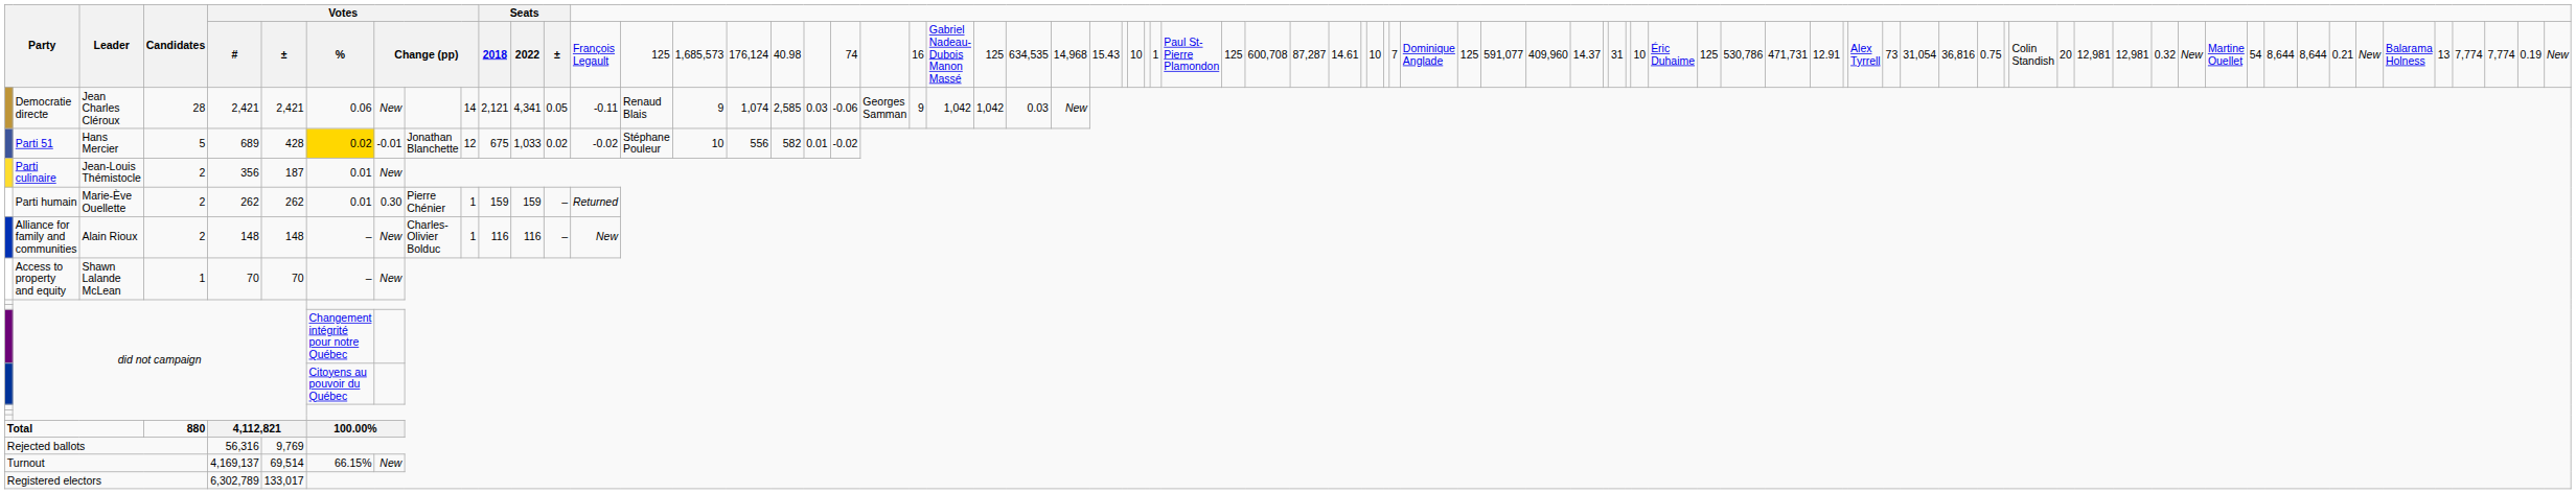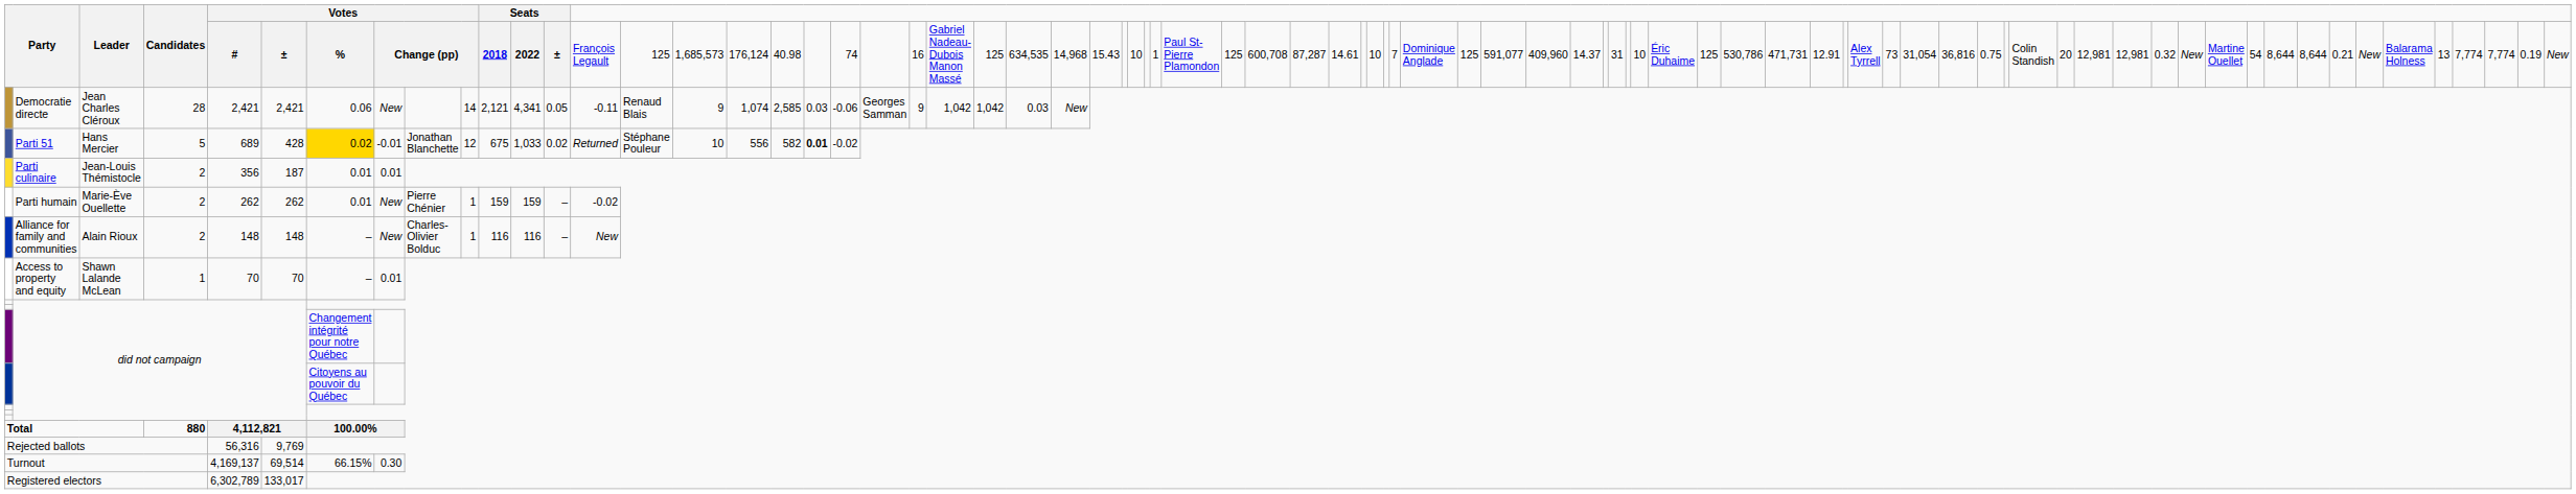 <table class="wikitable" style="text-align:right; font-size:85%">
 <tr>
 <th rowspan="2" colspan="2" style="width:15%">Party</th>
 <th rowspan="2">Leader</th>
 <th rowspan="2">Candidates</th>
 <th colspan="6">Votes</th>
 <th colspan="3">Seats</th>
 </tr>
 <tr>
 <th>#</th>
 <th>±</th>
 <th>%</th>
 <th colspan="3">Change (pp)</th>
 <th><a href='#'>2018</a></th>
 <th>2022</th>
 <th>±<br></th>
 <td style="text-align:left;"><a href='#'>François Legault</a></td>
 <td>125</td>
 <td>1,685,573</td>
 <td>176,124</td>
 <td>40.98</td>
 <td></td>
 <td>74</td>
 <td></td>
 <td>16<br></td>
 <td style="text-align:left;"><a href='#'>Gabriel Nadeau-Dubois</a><br><a href='#'>Manon Massé</a></td>
 <td>125</td>
 <td>634,535</td>
 <td>14,968</td>
 <td>15.43</td>
 <td></td>
 <td>10</td>
 <td></td>
 <td>1<br></td>
 <td style="text-align:left;"><a href='#'>Paul St-Pierre Plamondon</a></td>
 <td>125</td>
 <td>600,708</td>
 <td>87,287</td>
 <td>14.61</td>
 <td></td>
 <td>10</td>
 <td></td>
 <td>7<br></td>
 <td style="text-align:left;"><a href='#'>Dominique Anglade</a></td>
 <td>125</td>
 <td>591,077</td>
 <td>409,960</td>
 <td>14.37</td>
 <td></td>
 <td>31</td>
 <td></td>
 <td>10<br></td>
 <td style="text-align:left;"><a href='#'>Éric Duhaime</a></td>
 <td>125</td>
 <td>530,786</td>
 <td>471,731</td>
 <td>12.91</td>
 <td><br></td>
 <td style="text-align:left;"><a href='#'>Alex Tyrrell</a></td>
 <td>73</td>
 <td>31,054</td>
 <td>36,816</td>
 <td>0.75</td>
 <td><br></td>
 <td style="text-align:left;">Colin Standish</td>
 <td>20</td>
 <td>12,981</td>
 <td>12,981</td>
 <td>0.32</td>
 <td><em>New</em><br></td>
 <td style="text-align:left;"><a href='#'>Martine Ouellet</a></td>
 <td>54</td>
 <td>8,644</td>
 <td>8,644</td>
 <td>0.21</td>
 <td><em>New</em><br></td>
 <td style="text-align:left;"><a href='#'>Balarama Holness</a></td>
 <td>13</td>
 <td>7,774</td>
 <td>7,774</td>
 <td>0.19</td>
 <td><em>New</em></td>
 </tr>
 <tr>
 <td style="background-color:#be9538;"></td>
 <td style="text-align:left;">Democratie directe</td>
 <td style="text-align:left;">Jean Charles Cléroux</td>
 <td>28</td>
 <td>2,421</td>
 <td>2,421</td>
 <td>0.06</td>
 <td><em>New</em><br></td>
 <td style="text-align:left;"> </td>
 <td>14</td>
 <td>2,121</td>
 <td>4,341</td>
 <td>0.05</td>
 <td>-0.11<br></td>
 <td style="text-align:left;">Renaud Blais</td>
 <td>9</td>
 <td>1,074</td>
 <td>2,585</td>
 <td>0.03</td>
 <td>-0.06<br></td>
 <td style="text-align:left;">Georges Samman</td>
 <td>9</td>
 <td>1,042</td>
 <td>1,042</td>
 <td>0.03</td>
 <td><em>New</em></td>
 </tr>
 <tr>
 <td style="background-color:#3d559a;"></td>
 <td style="text-align:left;"><a href='#'>Parti 51</a></td>
 <td style="text-align:left;">Hans Mercier</td>
 <td>5</td>
 <td>689</td>
 <td>428</td>
 <td style="background: gold;">0.02</td>
 <td>-0.01<br></td>
 <td style="text-align:left;">Jonathan Blanchette</td>
 <td>12</td>
 <td>675</td>
 <td>1,033</td>
 <td>0.02</td>
-<td>-0.02<br></td>
+<td><em>Returned</em></td>
 <td style="text-align:left;">Stéphane Pouleur</td>
 <td>10</td>
 <td>556</td>
 <td>582</td>
-<td>0.01</td>
+<td><strong>0.01</strong></td>
 <td>-0.02</td>
 </tr>
 <tr>
 <td style="background-color:#fedd2e;"></td>
 <td style="text-align:left;"><a href='#'>Parti culinaire</a></td>
 <td style="text-align:left;">Jean-Louis Thémistocle</td>
 <td>2</td>
 <td>356</td>
 <td>187</td>
 <td>0.01</td>
-<td><em>New</em><br></td>
+<td>0.01</td>
 </tr>
 <tr>
 <td style="background-color:white;"></td>
 <td style="text-align:left;">Parti humain</td>
 <td style="text-align:left;">Marie-Ève Ouellette</td>
 <td>2</td>
 <td>262</td>
 <td>262</td>
 <td>0.01</td>
-<td>0.30</td>
+<td><em>New</em><br></td>
 <td style="text-align:left;">Pierre Chénier</td>
 <td>1</td>
 <td>159</td>
 <td>159</td>
 <td>–</td>
-<td><em>Returned</em></td>
+<td>-0.02<br></td>
 </tr>
 <tr>
 <td style="background-color:#0131B4;"></td>
 <td style="text-align:left;">Alliance for family and communities</td>
 <td style="text-align:left;">Alain Rioux</td>
 <td>2</td>
 <td>148</td>
 <td>148</td>
 <td>–</td>
 <td><em>New</em><br></td>
 <td style="text-align:left;">Charles-Olivier Bolduc</td>
 <td>1</td>
 <td>116</td>
 <td>116</td>
 <td>–</td>
 <td><em>New</em></td>
 </tr>
 <tr>
 <td style="background-color:white;"></td>
 <td style="text-align:left;">Access to property and equity</td>
 <td style="text-align:left;">Shawn Lalande McLean</td>
 <td>1</td>
 <td>70</td>
 <td>70</td>
 <td>–</td>
-<td><em>New</em></td>
+<td>0.01</td>
 </tr>
 <tr>
 <td style="text-align:left;"></td>
 <td rowspan="7" colspan="5" style="text-align:center;"><em>did not campaign</em></td>
 </tr>
 <tr>
 <td style="text-align:left;"></td>
 </tr>
 <tr>
 <td bgcolor="#6C0277"> </td>
 <td style="text-align:left;"><a href='#'>Changement intégrité pour notre Québec</a></td>
 <td style="text-align:left;"></td>
 </tr>
 <tr>
 <td bgcolor="#003399"> </td>
 <td style="text-align:left;"><a href='#'>Citoyens au pouvoir du Québec</a></td>
 <td style="text-align:left;"></td>
 </tr>
 <tr>
 <td style="text-align:left;"></td>
 </tr>
 <tr>
 <td style="text-align:left;"></td>
 </tr>
 <tr>
 <td style="text-align:left;"></td>
 </tr>
 <tr>
 <td colspan="3" style="text-align: left;"><strong>Total</strong></td>
 <td><strong>880</strong></td>
 <th colspan="2">4,112,821</th>
 <th colspan="2">100.00%</th>
 </tr>
 <tr>
 <td colspan="4" style="text-align:left;">Rejected ballots</td>
 <td>56,316</td>
 <td>9,769</td>
 </tr>
 <tr>
 <td colspan="4" style="text-align:left;">Turnout</td>
 <td>4,169,137</td>
 <td>69,514</td>
 <td>66.15%</td>
-<td><em>New</em><br></td>
+<td>0.30</td>
 </tr>
 <tr>
 <td colspan="4" style="text-align:left;">Registered electors</td>
 <td>6,302,789</td>
 <td>133,017</td>
 </tr>
 </table>
